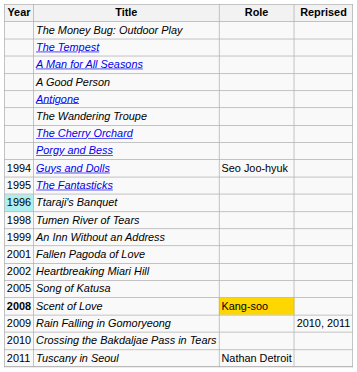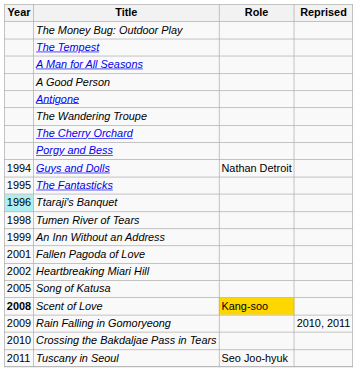 <table class="wikitable sortable">
 <tr>
 <th>Year</th>
 <th>Title</th>
 <th>Role</th>
 <th>Reprised</th>
 </tr>
 <tr>
 <td></td>
 <td><em>The Money Bug: Outdoor Play</em> </td>
 <td></td>
 <td></td>
 </tr>
 <tr>
 <td></td>
 <td><em><a href='#'>The Tempest</a></em></td>
 <td></td>
 <td></td>
 </tr>
 <tr>
 <td></td>
 <td><em><a href='#'>A Man for All Seasons</a></em></td>
 <td></td>
 <td></td>
 </tr>
 <tr>
 <td></td>
 <td><em>A Good Person</em> </td>
 <td></td>
 <td></td>
 </tr>
 <tr>
 <td></td>
 <td><em><a href='#'>Antigone</a></em></td>
 <td></td>
 <td></td>
 </tr>
 <tr>
 <td></td>
 <td><em>The Wandering Troupe</em> </td>
 <td></td>
 <td></td>
 </tr>
 <tr>
 <td></td>
 <td><em><a href='#'>The Cherry Orchard</a></em></td>
 <td></td>
 <td></td>
 </tr>
 <tr>
 <td></td>
 <td><em><a href='#'>Porgy and Bess</a></em></td>
 <td></td>
 <td></td>
 </tr>
 <tr>
 <td>1994</td>
 <td><em><a href='#'>Guys and Dolls</a></em></td>
-<td>Seo Joo-hyuk</td>
+<td>Nathan Detroit</td>
 <td></td>
 </tr>
 <tr>
 <td>1995</td>
 <td><em><a href='#'>The Fantasticks</a></em></td>
 <td></td>
 <td></td>
 </tr>
 <tr>
 <td style="background: paleturquoise;">1996</td>
 <td><em>Ttaraji's Banquet</em> </td>
 <td></td>
 <td></td>
 </tr>
 <tr>
 <td>1998</td>
 <td><em>Tumen River of Tears</em> </td>
 <td></td>
 <td></td>
 </tr>
 <tr>
 <td>1999</td>
 <td><em>An Inn Without an Address</em> </td>
 <td></td>
 <td></td>
 </tr>
 <tr>
 <td>2001</td>
 <td><em>Fallen Pagoda of Love</em> </td>
 <td></td>
 <td></td>
 </tr>
 <tr>
 <td>2002</td>
 <td><em>Heartbreaking Miari Hill</em> </td>
 <td></td>
 <td></td>
 </tr>
 <tr>
 <td>2005</td>
 <td><em>Song of Katusa</em> </td>
 <td></td>
 <td></td>
 </tr>
 <tr>
 <td><strong>2008</strong></td>
 <td><em>Scent of Love</em> </td>
 <td style="background: gold;">Kang-soo</td>
 <td></td>
 </tr>
 <tr>
 <td>2009</td>
 <td><em>Rain Falling in Gomoryeong</em> </td>
 <td></td>
 <td>2010, 2011</td>
 </tr>
 <tr>
 <td>2010</td>
 <td><em>Crossing the Bakdaljae Pass in Tears</em> </td>
 <td></td>
 <td></td>
 </tr>
 <tr>
 <td>2011</td>
 <td><em>Tuscany in Seoul</em> </td>
-<td>Nathan Detroit</td>
+<td>Seo Joo-hyuk</td>
 <td></td>
 </tr>
 <tr>
 </tr>
 </table>
